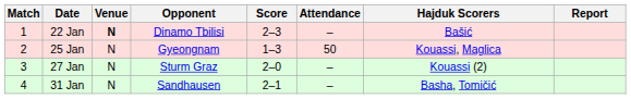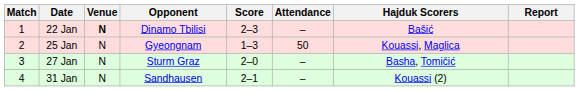 <table class="wikitable sortable" style="text-align: center; font-size:95%;">
 <tr>
 <th width="30">Match</th>
 <th width="60">Date<br></th>
 <th width="20">Venue<br></th>
 <th width="150">Opponent<br></th>
 <th width="60">Score<br></th>
 <th width="40">Attendance<br></th>
 <th width="250">Hajduk Scorers</th>
 <th width="90" class="unsortable">Report</th>
 </tr>
 <tr bgcolor="#ffdddd">
 <td>1</td>
 <td>22 Jan</td>
 <td><strong>N </strong></td>
 <td><a href='#'>Dinamo Tbilisi</a> </td>
 <td>2–3</td>
 <td>–</td>
 <td><a href='#'>Bašić</a></td>
 <td></td>
 </tr>
 <tr bgcolor="#ffdddd">
 <td>2</td>
 <td>25 Jan</td>
 <td>N </td>
 <td><a href='#'>Gyeongnam</a> </td>
 <td>1–3</td>
 <td>50</td>
 <td><a href='#'>Kouassi</a>, <a href='#'>Maglica</a></td>
 <td></td>
 </tr>
 <tr bgcolor="#ddffdd">
 <td>3</td>
 <td>27 Jan</td>
 <td>N </td>
 <td><a href='#'>Sturm Graz</a> </td>
 <td>2–0</td>
 <td>–</td>
-<td><a href='#'>Kouassi</a> (2)</td>
+<td><a href='#'>Basha</a>, <a href='#'>Tomičić</a></td>
 <td></td>
 </tr>
 <tr bgcolor="#ddffdd">
 <td>4</td>
 <td>31 Jan</td>
 <td>N </td>
 <td><a href='#'>Sandhausen</a> </td>
 <td>2–1</td>
 <td>–</td>
-<td><a href='#'>Basha</a>, <a href='#'>Tomičić</a></td>
+<td><a href='#'>Kouassi</a> (2)</td>
 <td></td>
 </tr>
 </table>
